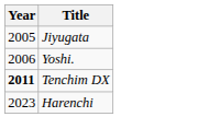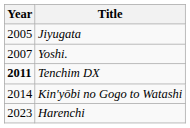 <table class="wikitable">
 <tr>
 <th>Year</th>
 <th>Title</th>
 </tr>
 <tr>
 <td>2005</td>
 <td><em>Jiyugata</em></td>
 </tr>
 <tr>
-<td>2006</td>
+<td>2007</td>
 <td><em>Yoshi.</em></td>
 </tr>
 <tr>
 <td><strong>2011</strong></td>
 <td><em>Tenchim DX</em></td>
 </tr>
 <tr>
+<td>2014</td>
+<td><em>Kin'yōbi no Gogo to Watashi</em></td>
+</tr>
+<tr>
 <td>2023</td>
 <td><em>Harenchi</em></td>
 </tr>
 </table>
